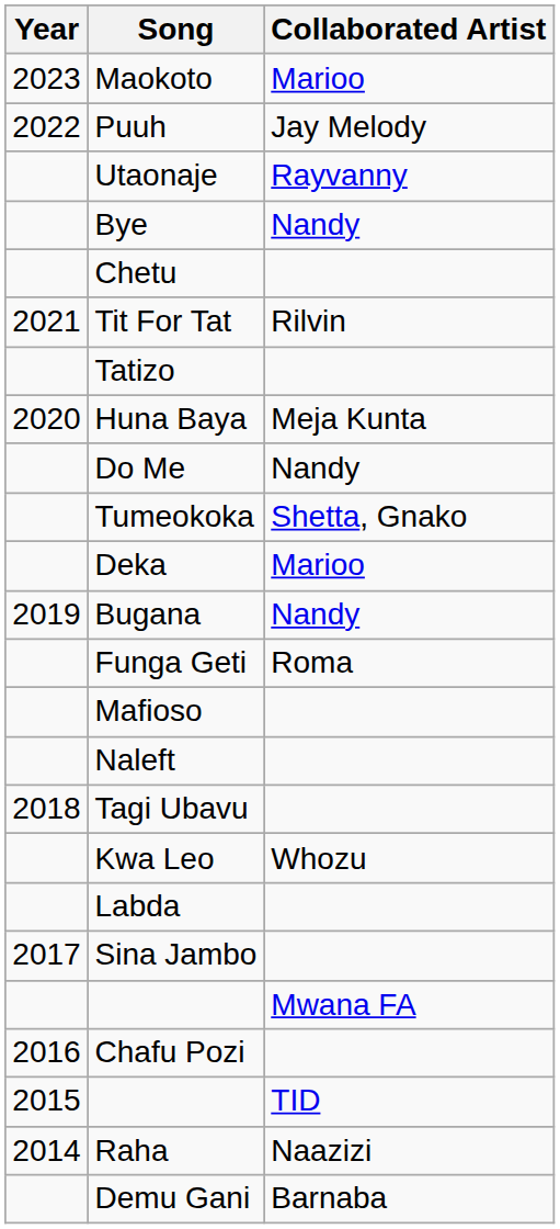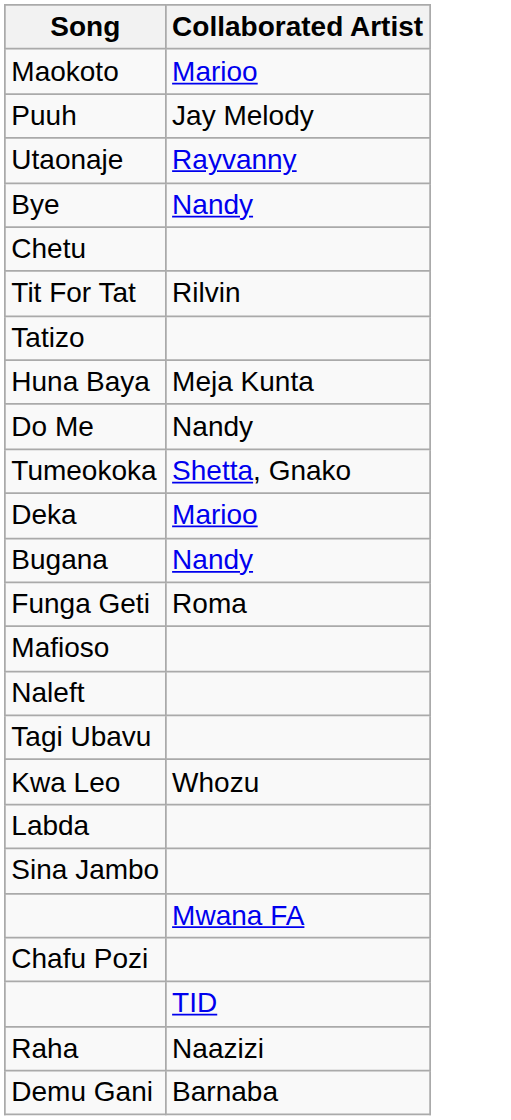 <table class="wikitable">
 <tr>
-<th>Year</th>
 <th>Song</th>
 <th>Collaborated Artist</th>
 </tr>
 <tr>
-<td>2023</td>
 <td>Maokoto</td>
 <td><a href='#'>Marioo</a></td>
 </tr>
 <tr>
-<td>2022</td>
 <td>Puuh </td>
 <td>Jay Melody</td>
 </tr>
 <tr>
-<td></td>
 <td>Utaonaje</td>
 <td><a href='#'>Rayvanny</a></td>
 </tr>
 <tr>
-<td></td>
 <td>Bye</td>
 <td><a href='#'>Nandy</a></td>
 </tr>
 <tr>
-<td></td>
 <td>Chetu</td>
 <td></td>
 </tr>
 <tr>
-<td>2021</td>
 <td>Tit For Tat</td>
 <td>Rilvin</td>
 </tr>
 <tr>
-<td></td>
 <td>Tatizo</td>
 <td></td>
 </tr>
 <tr>
-<td>2020</td>
 <td>Huna Baya</td>
 <td>Meja Kunta</td>
 </tr>
 <tr>
-<td></td>
 <td>Do Me</td>
 <td>Nandy</td>
 </tr>
 <tr>
-<td></td>
 <td>Tumeokoka</td>
 <td><a href='#'>Shetta</a>, Gnako</td>
 </tr>
 <tr>
-<td></td>
 <td>Deka</td>
 <td><a href='#'>Marioo</a></td>
 </tr>
 <tr>
-<td>2019</td>
 <td>Bugana</td>
 <td><a href='#'>Nandy</a></td>
 </tr>
 <tr>
-<td></td>
 <td>Funga Geti</td>
 <td>Roma</td>
 </tr>
 <tr>
-<td></td>
 <td>Mafioso</td>
 <td></td>
 </tr>
 <tr>
-<td></td>
 <td>Naleft</td>
 <td></td>
 </tr>
 <tr>
-<td>2018</td>
 <td>Tagi Ubavu</td>
 <td></td>
 </tr>
 <tr>
-<td></td>
 <td>Kwa Leo</td>
 <td>Whozu</td>
 </tr>
 <tr>
-<td></td>
 <td>Labda</td>
 <td></td>
 </tr>
 <tr>
-<td>2017</td>
 <td>Sina Jambo</td>
 <td></td>
 </tr>
 <tr>
 <td></td>
-<td></td>
 <td><a href='#'>Mwana FA</a></td>
 </tr>
 <tr>
-<td>2016</td>
 <td>Chafu Pozi</td>
 <td></td>
 </tr>
 <tr>
-<td>2015</td>
 <td></td>
 <td><a href='#'>TID</a></td>
 </tr>
 <tr>
-<td>2014</td>
 <td>Raha</td>
 <td>Naazizi</td>
 </tr>
 <tr>
-<td></td>
 <td>Demu Gani</td>
 <td>Barnaba</td>
 </tr>
 </table>
